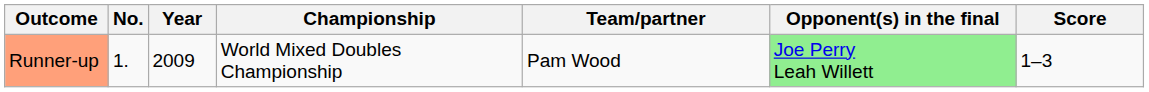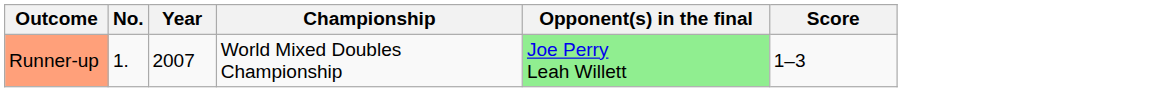 <table class="wikitable sortable">
 <tr>
 <th width="80">Outcome</th>
 <th width="20">No.</th>
 <th width="50">Year</th>
 <th width="250">Championship</th>
-<th width="200">Team/partner</th>
 <th width="200">Opponent(s) in the final</th>
 <th width="100">Score</th>
 </tr>
 <tr>
 <td style=" background:#ffa07a;">Runner-up</td>
 <td>1.</td>
-<td>2009</td>
+<td>2007</td>
 <td>World Mixed Doubles Championship</td>
-<td> Pam Wood</td>
 <td style="background: lightgreen;"> <a href='#'>Joe Perry</a> <br>  Leah Willett</td>
 <td>1–3</td>
 </tr>
 </table>
